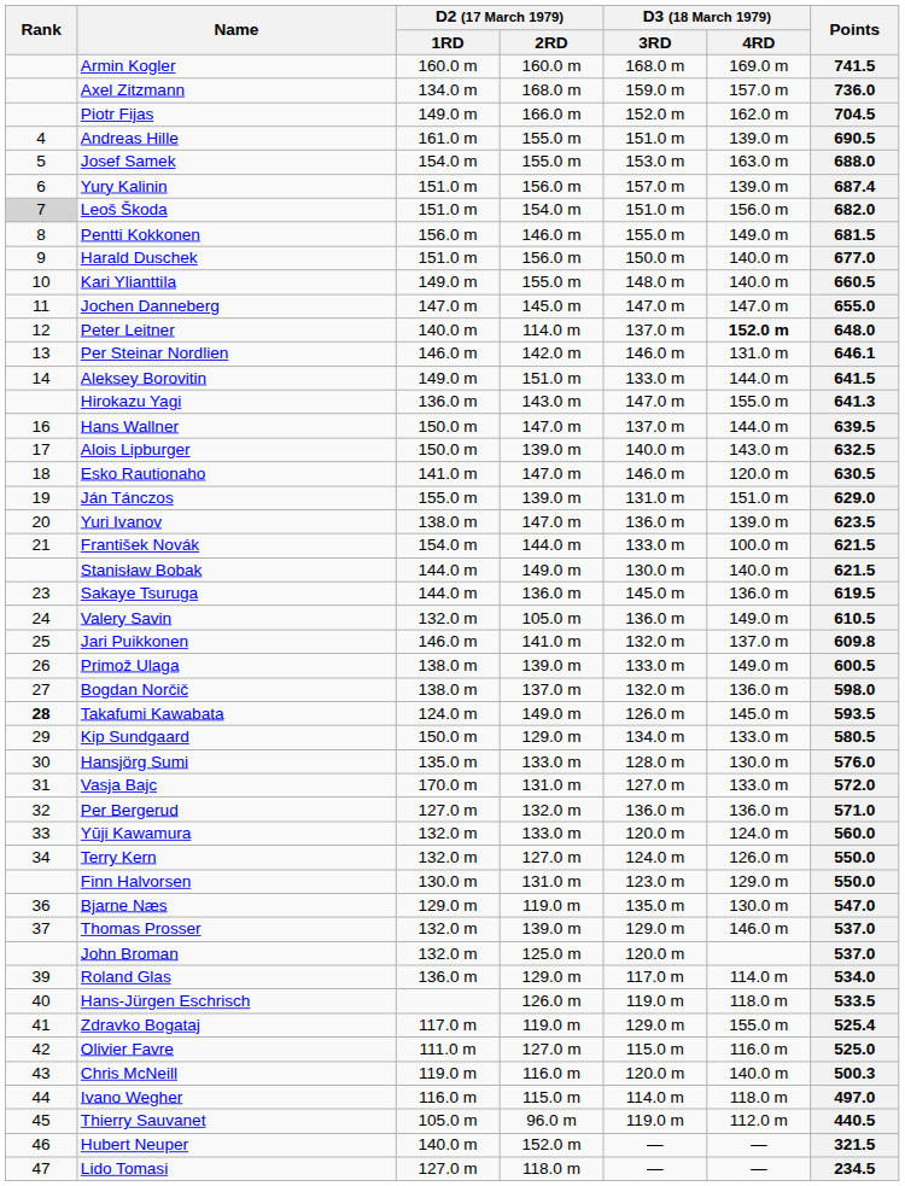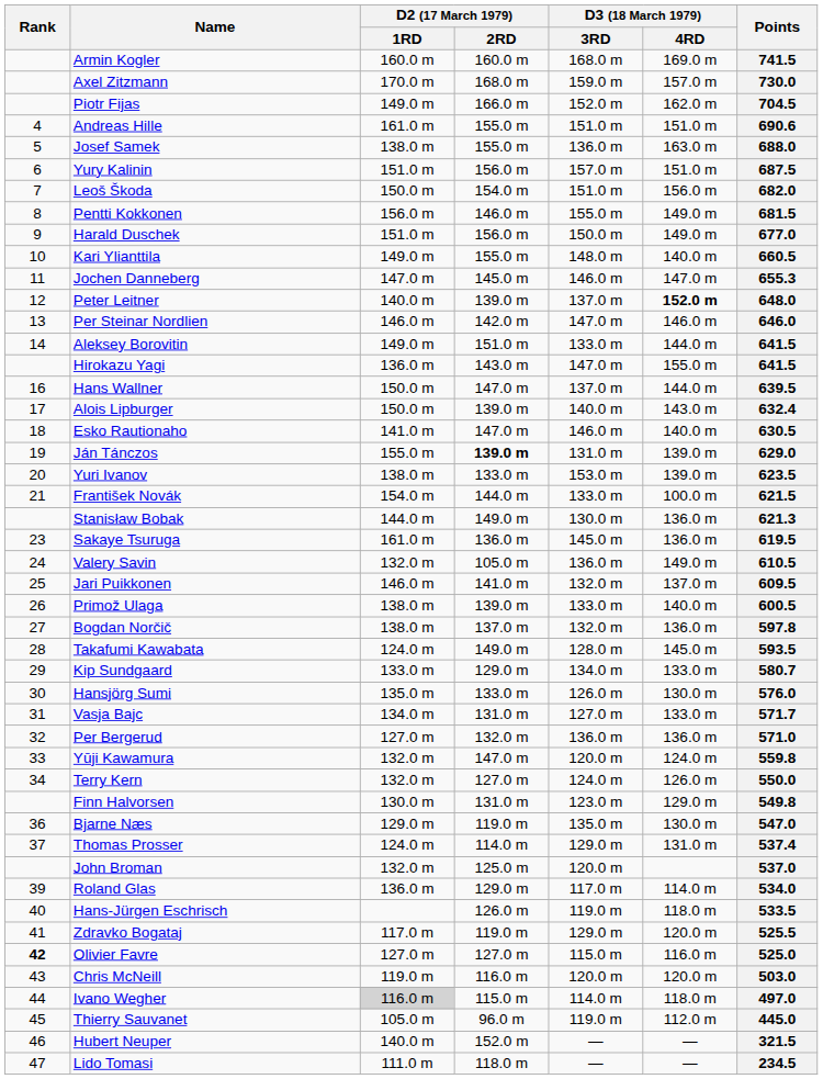 <table class="wikitable sortable" style="text-align:center; line-height:16px; width:69%;">
 <tr>
 <th rowspan=2 width=35>Rank</th>
 <th rowspan=2 width=200>Name</th>
 <th colspan=2 width=120>D2 <small>(17 March 1979)</small></th>
 <th colspan=2 width=120>D3 <small>(18 March 1979)</small></th>
 <th rowspan=2 width=50>Points</th>
 </tr>
 <tr>
 <th width=60>1RD</th>
 <th width=60>2RD</th>
 <th width=60>3RD</th>
 <th width=60>4RD</th>
 </tr>
 <tr>
 <td></td>
 <td align=left> <a href='#'>Armin Kogler</a></td>
 <td>160.0 m</td>
 <td>160.0 m</td>
 <td>168.0 m</td>
 <td>169.0 m</td>
 <th>741.5</th>
 </tr>
 <tr>
 <td></td>
 <td align=left> <a href='#'>Axel Zitzmann</a></td>
-<td>134.0 m</td>
+<td>170.0 m</td>
 <td>168.0 m</td>
 <td>159.0 m</td>
 <td>157.0 m</td>
-<th>736.0</th>
+<th>730.0</th>
 </tr>
 <tr>
 <td></td>
 <td align=left> <a href='#'>Piotr Fijas</a></td>
 <td>149.0 m</td>
 <td>166.0 m</td>
 <td>152.0 m</td>
 <td>162.0 m</td>
 <th>704.5</th>
 </tr>
 <tr>
 <td>4</td>
 <td align=left> <a href='#'>Andreas Hille</a></td>
 <td>161.0 m</td>
 <td>155.0 m</td>
 <td>151.0 m</td>
-<td>139.0 m</td>
-<th>690.5</th>
+<td>151.0 m</td>
+<th>690.6</th>
 </tr>
 <tr>
 <td>5</td>
 <td align=left> <a href='#'>Josef Samek</a></td>
-<td>154.0 m</td>
+<td>138.0 m</td>
 <td>155.0 m</td>
-<td>153.0 m</td>
+<td>136.0 m</td>
 <td>163.0 m</td>
 <th>688.0</th>
 </tr>
 <tr>
 <td>6</td>
 <td align=left> <a href='#'>Yury Kalinin</a></td>
 <td>151.0 m</td>
 <td>156.0 m</td>
 <td>157.0 m</td>
-<td>139.0 m</td>
-<th>687.4</th>
+<td>151.0 m</td>
+<th>687.5</th>
 </tr>
 <tr>
-<td style="background: lightgrey;">7</td>
+<td>7</td>
 <td align=left> <a href='#'>Leoš Škoda</a></td>
-<td>151.0 m</td>
+<td>150.0 m</td>
 <td>154.0 m</td>
 <td>151.0 m</td>
 <td>156.0 m</td>
 <th>682.0</th>
 </tr>
 <tr>
 <td>8</td>
 <td align=left> <a href='#'>Pentti Kokkonen</a></td>
 <td>156.0 m</td>
 <td>146.0 m</td>
 <td>155.0 m</td>
 <td>149.0 m</td>
 <th>681.5</th>
 </tr>
 <tr>
 <td>9</td>
 <td align=left> <a href='#'>Harald Duschek</a></td>
 <td>151.0 m</td>
 <td>156.0 m</td>
 <td>150.0 m</td>
-<td>140.0 m</td>
+<td>149.0 m</td>
 <th>677.0</th>
 </tr>
 <tr>
 <td>10</td>
 <td align=left> <a href='#'>Kari Ylianttila</a></td>
 <td>149.0 m</td>
 <td>155.0 m</td>
 <td>148.0 m</td>
 <td>140.0 m</td>
 <th>660.5</th>
 </tr>
 <tr>
 <td>11</td>
 <td align=left> <a href='#'>Jochen Danneberg</a></td>
 <td>147.0 m</td>
 <td>145.0 m</td>
+<td>146.0 m</td>
 <td>147.0 m</td>
-<td>147.0 m</td>
-<th>655.0</th>
+<th>655.3</th>
 </tr>
 <tr>
 <td>12</td>
 <td align=left> <a href='#'>Peter Leitner</a></td>
 <td>140.0 m</td>
-<td>114.0 m</td>
+<td>139.0 m</td>
 <td>137.0 m</td>
 <td><strong>152.0 m</strong></td>
 <th>648.0</th>
 </tr>
 <tr>
 <td>13</td>
 <td align=left> <a href='#'>Per Steinar Nordlien</a></td>
 <td>146.0 m</td>
 <td>142.0 m</td>
+<td>147.0 m</td>
 <td>146.0 m</td>
-<td>131.0 m</td>
-<th>646.1</th>
+<th>646.0</th>
 </tr>
 <tr>
 <td>14</td>
 <td align=left> <a href='#'>Aleksey Borovitin</a></td>
 <td>149.0 m</td>
 <td>151.0 m</td>
 <td>133.0 m</td>
 <td>144.0 m</td>
 <th>641.5</th>
 </tr>
 <tr>
 <td></td>
 <td align=left> <a href='#'>Hirokazu Yagi</a></td>
 <td>136.0 m</td>
 <td>143.0 m</td>
 <td>147.0 m</td>
 <td>155.0 m</td>
-<th>641.3</th>
+<th>641.5</th>
 </tr>
 <tr>
 <td>16</td>
 <td align=left> <a href='#'>Hans Wallner</a></td>
 <td>150.0 m</td>
 <td>147.0 m</td>
 <td>137.0 m</td>
 <td>144.0 m</td>
 <th>639.5</th>
 </tr>
 <tr>
 <td>17</td>
 <td align=left> <a href='#'>Alois Lipburger</a></td>
 <td>150.0 m</td>
 <td>139.0 m</td>
 <td>140.0 m</td>
 <td>143.0 m</td>
-<th>632.5</th>
+<th>632.4</th>
 </tr>
 <tr>
 <td>18</td>
 <td align=left> <a href='#'>Esko Rautionaho</a></td>
 <td>141.0 m</td>
 <td>147.0 m</td>
 <td>146.0 m</td>
-<td>120.0 m</td>
+<td>140.0 m</td>
 <th>630.5</th>
 </tr>
 <tr>
 <td>19</td>
 <td align=left> <a href='#'>Ján Tánczos</a></td>
 <td>155.0 m</td>
+<td><strong>139.0 m</strong></td>
+<td>131.0 m</td>
 <td>139.0 m</td>
-<td>131.0 m</td>
-<td>151.0 m</td>
 <th>629.0</th>
 </tr>
 <tr>
 <td>20</td>
 <td align=left> <a href='#'>Yuri Ivanov</a></td>
 <td>138.0 m</td>
-<td>147.0 m</td>
-<td>136.0 m</td>
+<td>133.0 m</td>
+<td>153.0 m</td>
 <td>139.0 m</td>
 <th>623.5</th>
 </tr>
 <tr>
 <td>21</td>
 <td align=left> <a href='#'>František Novák</a></td>
 <td>154.0 m</td>
 <td>144.0 m</td>
 <td>133.0 m</td>
 <td>100.0 m</td>
 <th>621.5</th>
 </tr>
 <tr>
 <td></td>
 <td align=left> <a href='#'>Stanisław Bobak</a></td>
 <td>144.0 m</td>
 <td>149.0 m</td>
 <td>130.0 m</td>
-<td>140.0 m</td>
-<th>621.5</th>
+<td>136.0 m</td>
+<th>621.3</th>
 </tr>
 <tr>
 <td>23</td>
 <td align=left> <a href='#'>Sakaye Tsuruga</a></td>
-<td>144.0 m</td>
+<td>161.0 m</td>
 <td>136.0 m</td>
 <td>145.0 m</td>
 <td>136.0 m</td>
 <th>619.5</th>
 </tr>
 <tr>
 <td>24</td>
 <td align=left> <a href='#'>Valery Savin</a></td>
 <td>132.0 m</td>
 <td>105.0 m</td>
 <td>136.0 m</td>
 <td>149.0 m</td>
 <th>610.5</th>
 </tr>
 <tr>
 <td>25</td>
 <td align=left> <a href='#'>Jari Puikkonen</a></td>
 <td>146.0 m</td>
 <td>141.0 m</td>
 <td>132.0 m</td>
 <td>137.0 m</td>
-<th>609.8</th>
+<th>609.5</th>
 </tr>
 <tr>
 <td>26</td>
 <td align=left> <a href='#'>Primož Ulaga</a></td>
 <td>138.0 m</td>
 <td>139.0 m</td>
 <td>133.0 m</td>
-<td>149.0 m</td>
+<td>140.0 m</td>
 <th>600.5</th>
 </tr>
 <tr>
 <td>27</td>
 <td align=left> <a href='#'>Bogdan Norčič</a></td>
 <td>138.0 m</td>
 <td>137.0 m</td>
 <td>132.0 m</td>
 <td>136.0 m</td>
-<th>598.0</th>
+<th>597.8</th>
 </tr>
 <tr>
-<td><strong>28</strong></td>
+<td>28</td>
 <td align=left> <a href='#'>Takafumi Kawabata</a></td>
 <td>124.0 m</td>
 <td>149.0 m</td>
-<td>126.0 m</td>
+<td>128.0 m</td>
 <td>145.0 m</td>
 <th>593.5</th>
 </tr>
 <tr>
 <td>29</td>
 <td align=left> <a href='#'>Kip Sundgaard</a></td>
-<td>150.0 m</td>
+<td>133.0 m</td>
 <td>129.0 m</td>
 <td>134.0 m</td>
 <td>133.0 m</td>
-<th>580.5</th>
+<th>580.7</th>
 </tr>
 <tr>
 <td>30</td>
 <td align=left> <a href='#'>Hansjörg Sumi</a></td>
 <td>135.0 m</td>
 <td>133.0 m</td>
-<td>128.0 m</td>
+<td>126.0 m</td>
 <td>130.0 m</td>
 <th>576.0</th>
 </tr>
 <tr>
 <td>31</td>
 <td align=left> <a href='#'>Vasja Bajc</a></td>
-<td>170.0 m</td>
+<td>134.0 m</td>
 <td>131.0 m</td>
 <td>127.0 m</td>
 <td>133.0 m</td>
-<th>572.0</th>
+<th>571.7</th>
 </tr>
 <tr>
 <td>32</td>
 <td align=left> <a href='#'>Per Bergerud</a></td>
 <td>127.0 m</td>
 <td>132.0 m</td>
 <td>136.0 m</td>
 <td>136.0 m</td>
 <th>571.0</th>
 </tr>
 <tr>
 <td>33</td>
 <td align=left> <a href='#'>Yūji Kawamura</a></td>
 <td>132.0 m</td>
-<td>133.0 m</td>
+<td>147.0 m</td>
 <td>120.0 m</td>
 <td>124.0 m</td>
-<th>560.0</th>
+<th>559.8</th>
 </tr>
 <tr>
 <td>34</td>
 <td align=left> <a href='#'>Terry Kern</a></td>
 <td>132.0 m</td>
 <td>127.0 m</td>
 <td>124.0 m</td>
 <td>126.0 m</td>
 <th>550.0</th>
 </tr>
 <tr>
 <td></td>
 <td align=left> <a href='#'>Finn Halvorsen</a></td>
 <td>130.0 m</td>
 <td>131.0 m</td>
 <td>123.0 m</td>
 <td>129.0 m</td>
-<th>550.0</th>
+<th>549.8</th>
 </tr>
 <tr>
 <td>36</td>
 <td align=left> <a href='#'>Bjarne Næs</a></td>
 <td>129.0 m</td>
 <td>119.0 m</td>
 <td>135.0 m</td>
 <td>130.0 m</td>
 <th>547.0</th>
 </tr>
 <tr>
 <td>37</td>
 <td align=left> <a href='#'>Thomas Prosser</a></td>
-<td>132.0 m</td>
-<td>139.0 m</td>
+<td>124.0 m</td>
+<td>114.0 m</td>
 <td>129.0 m</td>
-<td>146.0 m</td>
-<th>537.0</th>
+<td>131.0 m</td>
+<th>537.4</th>
 </tr>
 <tr>
 <td></td>
 <td align=left> <a href='#'>John Broman</a></td>
 <td>132.0 m</td>
 <td>125.0 m</td>
 <td>120.0 m</td>
 <td></td>
 <th>537.0</th>
 </tr>
 <tr>
 <td>39</td>
 <td align=left> <a href='#'>Roland Glas</a></td>
 <td>136.0 m</td>
 <td>129.0 m</td>
 <td>117.0 m</td>
 <td>114.0 m</td>
 <th>534.0</th>
 </tr>
 <tr>
 <td>40</td>
 <td align=left> <a href='#'>Hans-Jürgen Eschrisch</a></td>
 <td></td>
 <td>126.0 m</td>
 <td>119.0 m</td>
 <td>118.0 m</td>
 <th>533.5</th>
 </tr>
 <tr>
 <td>41</td>
 <td align=left> <a href='#'>Zdravko Bogataj</a></td>
 <td>117.0 m</td>
 <td>119.0 m</td>
 <td>129.0 m</td>
-<td>155.0 m</td>
-<th>525.4</th>
+<td>120.0 m</td>
+<th>525.5</th>
 </tr>
 <tr>
-<td>42</td>
+<td><strong>42</strong></td>
 <td align=left> <a href='#'>Olivier Favre</a></td>
-<td>111.0 m</td>
+<td>127.0 m</td>
 <td>127.0 m</td>
 <td>115.0 m</td>
 <td>116.0 m</td>
 <th>525.0</th>
 </tr>
 <tr>
 <td>43</td>
 <td align=left> <a href='#'>Chris McNeill</a></td>
 <td>119.0 m</td>
 <td>116.0 m</td>
 <td>120.0 m</td>
-<td>140.0 m</td>
-<th>500.3</th>
+<td>120.0 m</td>
+<th>503.0</th>
 </tr>
 <tr>
 <td>44</td>
 <td align=left> <a href='#'>Ivano Wegher</a></td>
-<td>116.0 m</td>
+<td style="background: lightgrey;">116.0 m</td>
 <td>115.0 m</td>
 <td>114.0 m</td>
 <td>118.0 m</td>
 <th>497.0</th>
 </tr>
 <tr>
 <td>45</td>
 <td align=left> <a href='#'>Thierry Sauvanet</a></td>
 <td>105.0 m</td>
 <td>96.0 m</td>
 <td>119.0 m</td>
 <td>112.0 m</td>
-<th>440.5</th>
+<th>445.0</th>
 </tr>
 <tr>
 <td>46</td>
 <td align=left> <a href='#'>Hubert Neuper</a></td>
 <td>140.0 m</td>
 <td>152.0 m</td>
 <td>—</td>
 <td>—</td>
 <th>321.5</th>
 </tr>
 <tr>
 <td>47</td>
 <td align=left> <a href='#'>Lido Tomasi</a></td>
-<td>127.0 m</td>
+<td>111.0 m</td>
 <td>118.0 m</td>
 <td>—</td>
 <td>—</td>
 <th>234.5</th>
 </tr>
 </table>
